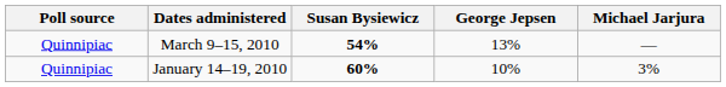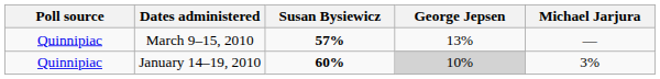 <table class="wikitable"  style="text-align:center; text-align:center;">
 <tr valign=bottom>
 <th style="width:135px;">Poll source</th>
 <th style="width:135px;">Dates administered</th>
 <th style="width:135px;">Susan Bysiewicz</th>
 <th style="width:135px;">George Jepsen</th>
 <th style="width:135px;">Michael Jarjura</th>
 </tr>
 <tr>
 <td><a href='#'>Quinnipiac</a></td>
 <td>March 9–15, 2010</td>
-<td><strong>54%</strong></td>
+<td><strong>57%</strong></td>
 <td>13%</td>
 <td>—</td>
 </tr>
 <tr>
 <td><a href='#'>Quinnipiac</a></td>
 <td>January 14–19, 2010</td>
 <td><strong>60%</strong></td>
-<td>10%</td>
+<td style="background: lightgrey;">10%</td>
 <td>3%</td>
 </tr>
 </table>
